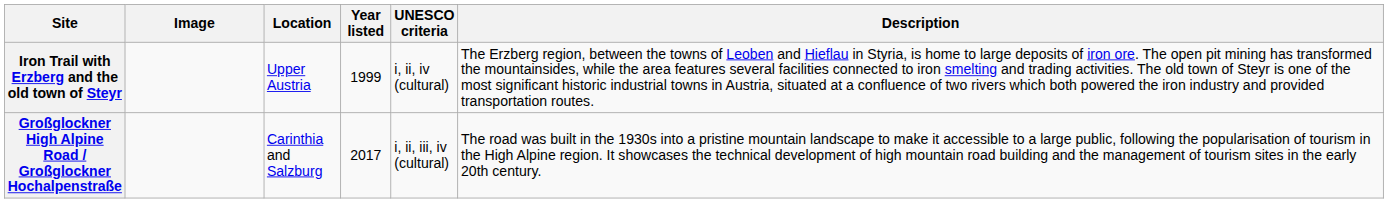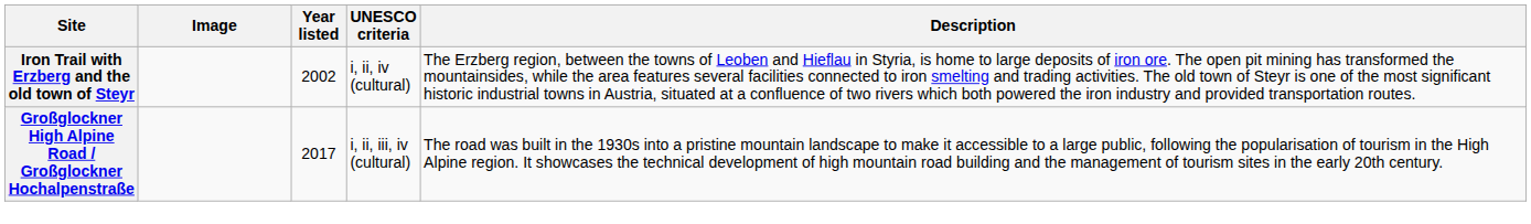 <table class="wikitable sortable plainrowheaders">
 <tr>
 <th style="width:100px;" scope="col">Site</th>
 <th class="unsortable"  style="width:150px;" scope="col">Image</th>
-<th style="width:80px;" scope="col">Location</th>
 <th style="width:50px;" scope="col">Year listed</th>
 <th style="width:60px;" scope="col">UNESCO criteria</th>
 <th scope="col" class="unsortable">Description</th>
 </tr>
 <tr>
 <th scope="row">Iron Trail with <a href='#'>Erzberg</a> and the old town of <a href='#'>Steyr</a></th>
 <td></td>
-<td><a href='#'>Upper Austria</a></td>
-<td align=center>1999</td>
+<td align=center>2002</td>
 <td>i, ii, iv (cultural)</td>
 <td>The Erzberg region, between the towns of <a href='#'>Leoben</a> and <a href='#'>Hieflau</a> in Styria, is home to large deposits of <a href='#'>iron ore</a>. The open pit mining has transformed the mountainsides, while the area features several facilities connected to iron <a href='#'>smelting</a> and trading activities. The old town of Steyr is one of the most significant historic industrial towns in Austria, situated at a confluence of two rivers which both powered the iron industry and provided transportation routes.</td>
 </tr>
 <tr>
 <th scope="row"><a href='#'>Großglockner High Alpine Road / Großglockner Hochalpenstraße</a></th>
 <td></td>
-<td><a href='#'>Carinthia</a> and <a href='#'>Salzburg</a></td>
 <td align=center>2017</td>
 <td>i, ii, iii, iv (cultural)</td>
 <td>The road was built in the 1930s into a pristine mountain landscape to make it accessible to a large public, following the popularisation of tourism in the High Alpine region. It showcases the technical development of high mountain road building and the management of tourism sites in the early 20th century.</td>
 </tr>
 </table>
